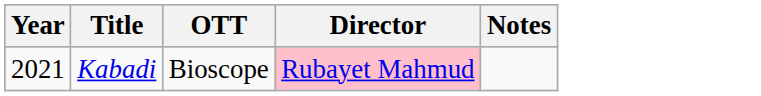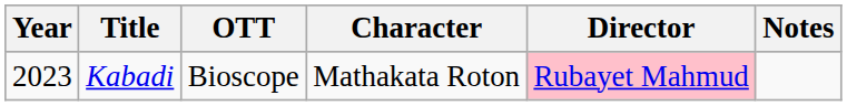 <table class="wikitable">
 <tr>
 <th>Year</th>
 <th>Title</th>
 <th>OTT</th>
+<th>Character</th>
 <th>Director</th>
 <th>Notes</th>
 </tr>
 <tr>
-<td>2021</td>
+<td>2023</td>
 <td><em><a href='#'>Kabadi</a></em></td>
 <td>Bioscope</td>
+<td>Mathakata Roton</td>
 <td style="background: pink;"><a href='#'>Rubayet Mahmud</a></td>
 <td></td>
 </tr>
 </table>
